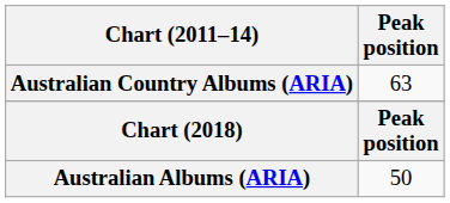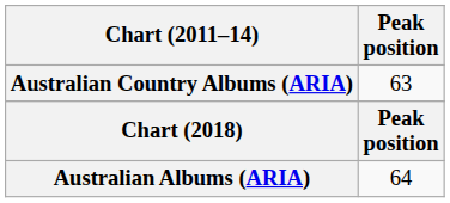 <table class="wikitable sortable plainrowheaders" style="text-align:center">
 <tr>
 <th>Chart (2011–14)</th>
 <th>Peak<br>position</th>
 </tr>
 <tr>
 <th scope="row">Australian Country Albums (<a href='#'>ARIA</a>)</th>
 <td>63</td>
 </tr>
 <tr>
 </tr>
 <tr>
 </tr>
 <tr>
 </tr>
 <tr>
 </tr>
 <tr>
 <th>Chart (2018)</th>
 <th>Peak<br>position</th>
 </tr>
 <tr>
 <th scope="row">Australian Albums (<a href='#'>ARIA</a>)</th>
-<td>50</td>
+<td>64</td>
 </tr>
 </table>
